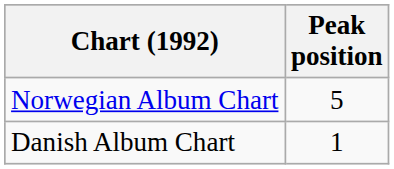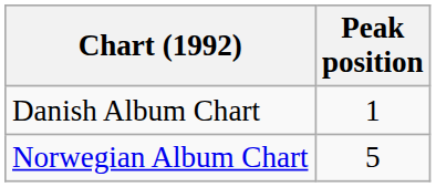 <table class="wikitable">
 <tr>
 <th align="left">Chart (1992)</th>
 <th align="left">Peak<br>position</th>
 </tr>
 <tr>
+<td align="left">Danish Album Chart</td>
+<td align="center">1</td>
+</tr>
+<tr>
 <td align="left"><a href='#'>Norwegian Album Chart</a></td>
 <td align="center">5</td>
 </tr>
-<tr>
-<td align="left">Danish Album Chart</td>
-<td align="center">1</td>
-</tr>
 </table>
